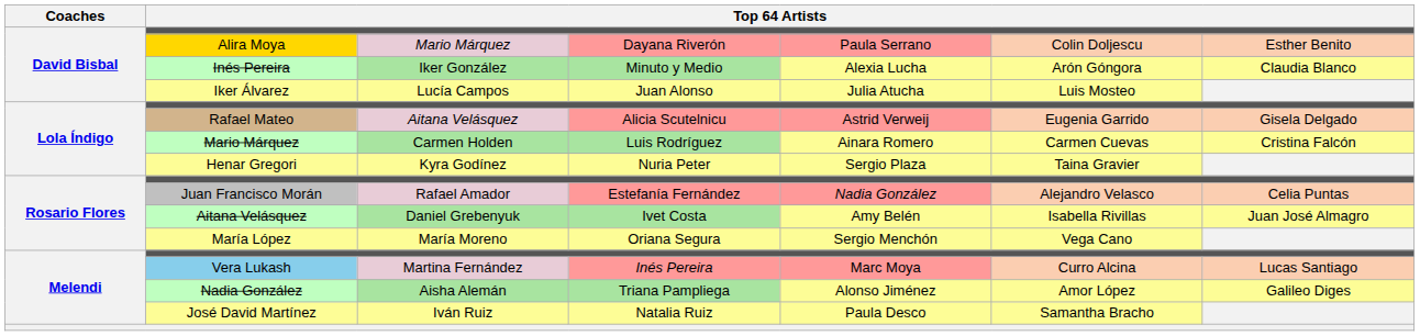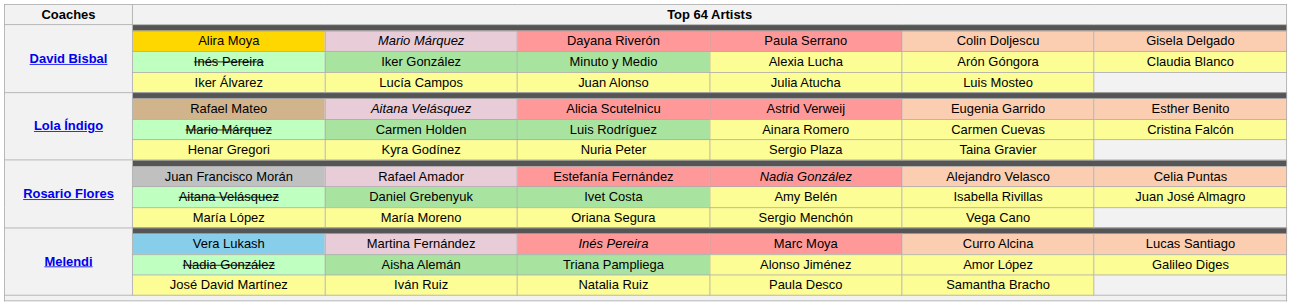 <table class="wikitable" style="text-align:center; width:100%;">
 <tr>
 <th scope="col" style="width:10%">Coaches</th>
 <th colspan="6" style="width:90%">Top 64 Artists</th>
 </tr>
 <tr>
 <th rowspan="4"><a href='#'>David Bisbal</a></th>
 <td colspan="6" style="background:#555"></td>
 </tr>
 <tr>
 <td style="background:gold">Alira Moya</td>
 <td style="background:#E8CCD7"><em>Mario Márquez</em></td>
 <td style="background:#FF9999">Dayana Riverón</td>
 <td style="background:#FF9999">Paula Serrano</td>
 <td style="background:#FBCEB1">Colin Doljescu</td>
-<td style="background:#FBCEB1">Esther Benito</td>
+<td style="background:#FBCEB1">Gisela Delgado</td>
 </tr>
 <tr>
 <td style="background:#BFFFC0"><s>Inés Pereira</s></td>
 <td style="background:#A8E4A0">Iker González</td>
 <td style="background:#A8E4A0">Minuto y Medio</td>
 <td style="background:#FDFD96">Alexia Lucha</td>
 <td style="background:#FDFD96">Arón Góngora</td>
 <td style="background:#FDFD96">Claudia Blanco</td>
 </tr>
 <tr>
 <td style="width:15%; background:#FDFD96">Iker Álvarez</td>
 <td style="background:#FDFD96">Lucía Campos</td>
 <td style="width:15%; background:#FDFD96">Juan Alonso</td>
 <td style="width:15%; background:#FDFD96">Julia Atucha</td>
 <td style="width:15%; background:#FDFD96">Luis Mosteo</td>
 <th colspan="2"></th>
 </tr>
 <tr>
 <th rowspan="4"><a href='#'>Lola Índigo</a></th>
 <td colspan="6" style="background:#555"></td>
 </tr>
 <tr>
 <td style="background:tan">Rafael Mateo</td>
 <td style="background:#E8CCD7"><em>Aitana Velásquez</em></td>
 <td style="background:#FF9999">Alicia Scutelnicu</td>
 <td style="background:#FF9999">Astrid Verweij</td>
 <td style="background:#FBCEB1">Eugenia Garrido</td>
-<td style="background:#FBCEB1">Gisela Delgado</td>
+<td style="background:#FBCEB1">Esther Benito</td>
 </tr>
 <tr>
 <td style="background:#BFFFC0"><s>Mario Márquez</s></td>
 <td style="background:#A8E4A0">Carmen Holden</td>
 <td style="background:#A8E4A0">Luis Rodríguez</td>
 <td style="background:#FDFD96">Ainara Romero</td>
 <td style="background:#FDFD96">Carmen Cuevas</td>
 <td style="background:#FDFD96">Cristina Falcón</td>
 </tr>
 <tr>
 <td style="background:#FDFD96">Henar Gregori</td>
 <td style="background:#FDFD96">Kyra Godínez</td>
 <td style="background:#FDFD96">Nuria Peter</td>
 <td style="background:#FDFD96">Sergio Plaza</td>
 <td style="background:#FDFD96">Taina Gravier</td>
 <th colspan="2"></th>
 </tr>
 <tr>
 <th rowspan="4"><a href='#'>Rosario Flores</a></th>
 <td colspan="6" style="background:#555"></td>
 </tr>
 <tr>
 <td style="background:silver">Juan Francisco Morán</td>
 <td style="background:#E8CCD7">Rafael Amador</td>
 <td style="background:#FF9999">Estefanía Fernández</td>
 <td style="background:#FF9999"><em>Nadia González</em></td>
 <td style="background:#FBCEB1">Alejandro Velasco</td>
 <td style="background:#FBCEB1">Celia Puntas</td>
 </tr>
 <tr>
 <td style="background:#BFFFC0"><s>Aitana Velásquez</s></td>
 <td style="background:#A8E4A0">Daniel Grebenyuk</td>
 <td style="background:#A8E4A0">Ivet Costa</td>
 <td style="background:#FDFD96">Amy Belén</td>
 <td style="background:#FDFD96">Isabella Rivillas</td>
 <td style="background:#FDFD96">Juan José Almagro</td>
 </tr>
 <tr>
 <td style="background:#FDFD96">María López</td>
 <td style="background:#FDFD96">María Moreno</td>
 <td style="background:#FDFD96">Oriana Segura</td>
 <td style="background:#FDFD96">Sergio Menchón</td>
 <td style="background:#FDFD96">Vega Cano</td>
 <th colspan="2"></th>
 </tr>
 <tr>
 <th rowspan="4"><a href='#'>Melendi</a></th>
 <td colspan="6" style="background:#555"></td>
 </tr>
 <tr>
 <td style="background:skyblue">Vera Lukash</td>
 <td style="background:#E8CCD7">Martina Fernández</td>
 <td style="background:#FF9999"><em>Inés Pereira</em></td>
 <td style="background:#FF9999">Marc Moya</td>
 <td style="background:#FBCEB1">Curro Alcina</td>
 <td style="background:#FBCEB1">Lucas Santiago</td>
 </tr>
 <tr>
 <td style="background:#BFFFC0"><s>Nadia González</s></td>
 <td style="background:#A8E4A0">Aisha Alemán</td>
 <td style="background:#A8E4A0">Triana Pampliega</td>
 <td style="background:#FDFD96">Alonso Jiménez</td>
 <td style="background:#FDFD96">Amor López</td>
 <td style="background:#FDFD96">Galileo Diges</td>
 </tr>
 <tr>
 <td style="background:#FDFD96">José David Martínez</td>
 <td style="width:15%; background:#FDFD96">Iván Ruiz</td>
 <td style="background:#FDFD96">Natalia Ruiz</td>
 <td style="background:#FDFD96">Paula Desco</td>
 <td style="background:#FDFD96">Samantha Bracho</td>
 <th colspan="2"></th>
 </tr>
 <tr>
 <th colspan="7" style="font-size:90%; line-height:12px"><small></small></th>
 </tr>
 </table>
